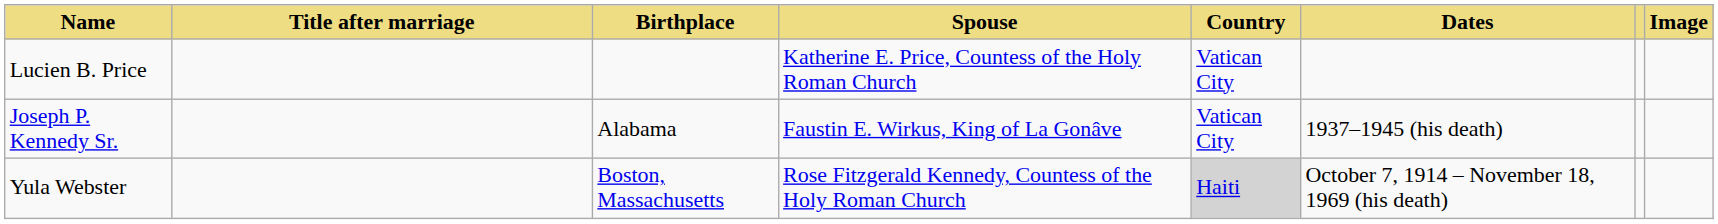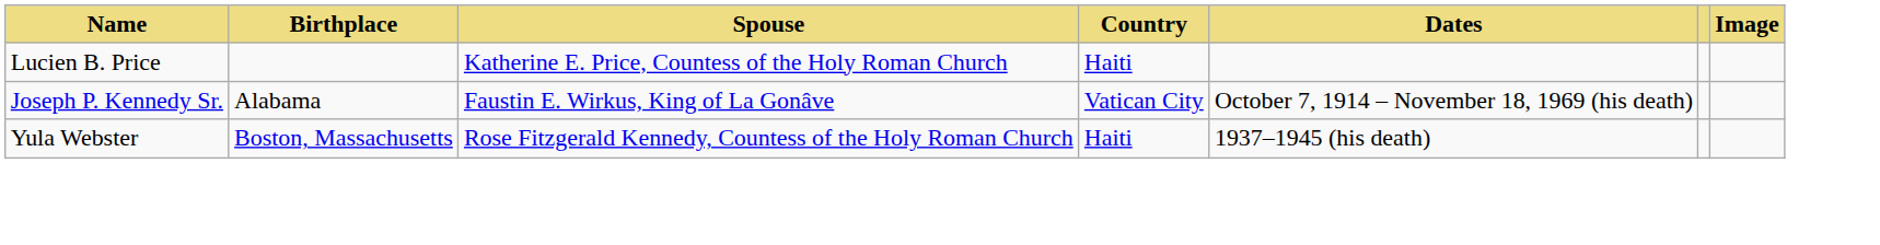 <table class="wikitable">
 <tr>
 <th style="background:#EEDD82;">Name</th>
-<th style="background:#EEDD82;" width=300>Title after marriage</th>
 <th style="background:#EEDD82;">Birthplace</th>
 <th style="background:#EEDD82;">Spouse</th>
 <th style="background:#EEDD82;">Country</th>
 <th style="background:#EEDD82;">Dates</th>
 <th style="background:#EEDD82;"></th>
 <th style="background:#EEDD82;">Image</th>
 </tr>
 <tr>
 <td>Lucien B. Price</td>
 <td></td>
-<td></td>
 <td><a href='#'>Katherine E. Price, Countess of the Holy Roman Church</a></td>
-<td><a href='#'>Vatican City</a></td>
+<td><a href='#'>Haiti</a></td>
 <td></td>
 <td></td>
 <td></td>
 </tr>
 <tr>
 <td><a href='#'>Joseph P. Kennedy Sr.</a></td>
-<td></td>
 <td>Alabama</td>
 <td><a href='#'>Faustin E. Wirkus, King of La Gonâve</a></td>
 <td><a href='#'>Vatican City</a></td>
-<td>1937–1945 (his death)</td>
+<td>October 7, 1914 – November 18, 1969 (his death)</td>
 <td></td>
 <td></td>
 </tr>
 <tr>
 <td>Yula Webster</td>
-<td></td>
 <td><a href='#'>Boston, Massachusetts</a></td>
 <td><a href='#'>Rose Fitzgerald Kennedy, Countess of the Holy Roman Church</a></td>
-<td style="background: lightgrey;"><a href='#'>Haiti</a></td>
-<td>October 7, 1914 – November 18, 1969 (his death)</td>
+<td><a href='#'>Haiti</a></td>
+<td>1937–1945 (his death)</td>
 <td></td>
 <td></td>
 </tr>
 </table>
